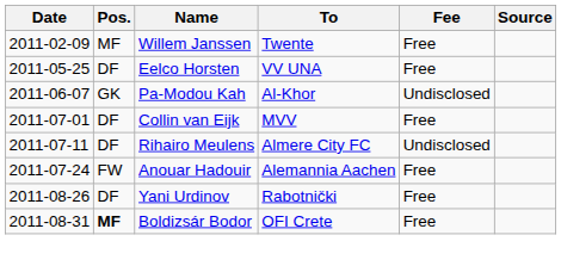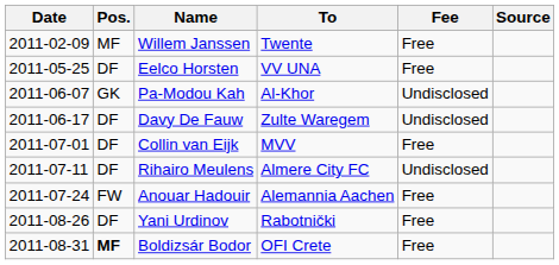 <table class="wikitable">
 <tr>
 <th>Date</th>
 <th>Pos.</th>
 <th>Name</th>
 <th>To</th>
 <th>Fee</th>
 <th>Source</th>
 </tr>
 <tr>
 <td>2011-02-09</td>
 <td>MF</td>
 <td> <a href='#'>Willem Janssen</a></td>
 <td> <a href='#'>Twente</a></td>
 <td>Free</td>
 <td align="center"></td>
 </tr>
 <tr>
 <td>2011-05-25</td>
 <td>DF</td>
 <td> <a href='#'>Eelco Horsten</a></td>
 <td> <a href='#'>VV UNA</a></td>
 <td>Free</td>
 <td align="center"></td>
 </tr>
 <tr>
 <td>2011-06-07</td>
 <td>GK</td>
 <td> <a href='#'>Pa-Modou Kah</a></td>
 <td> <a href='#'>Al-Khor</a></td>
+<td>Undisclosed</td>
+<td align="center"></td>
+</tr>
+<tr>
+<td>2011-06-17</td>
+<td>DF</td>
+<td> <a href='#'>Davy De Fauw</a></td>
+<td> <a href='#'>Zulte Waregem</a></td>
 <td>Undisclosed</td>
 <td align="center"></td>
 </tr>
 <tr>
 <td>2011-07-01</td>
 <td>DF</td>
 <td> <a href='#'>Collin van Eijk</a></td>
 <td> <a href='#'>MVV</a></td>
 <td>Free</td>
 <td align="center"></td>
 </tr>
 <tr>
 <td>2011-07-11</td>
 <td>DF</td>
 <td> <a href='#'>Rihairo Meulens</a></td>
 <td> <a href='#'>Almere City FC</a></td>
 <td>Undisclosed</td>
 <td align="center"></td>
 </tr>
 <tr>
 <td>2011-07-24</td>
 <td>FW</td>
 <td> <a href='#'>Anouar Hadouir</a></td>
 <td> <a href='#'>Alemannia Aachen</a></td>
 <td>Free</td>
 <td align="center"></td>
 </tr>
 <tr>
 <td>2011-08-26</td>
 <td>DF</td>
 <td> <a href='#'>Yani Urdinov</a></td>
 <td> <a href='#'>Rabotnički</a></td>
 <td>Free</td>
 <td align="center"></td>
 </tr>
 <tr>
 <td>2011-08-31</td>
 <td><strong>MF</strong></td>
 <td> <a href='#'>Boldizsár Bodor</a></td>
 <td> <a href='#'>OFI Crete</a></td>
 <td>Free</td>
 <td align="center"></td>
 </tr>
 </table>
